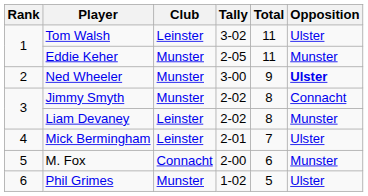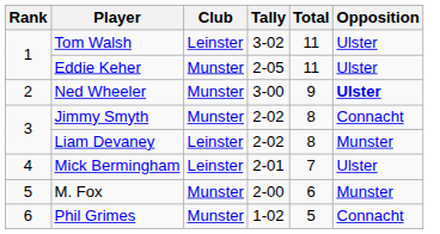 <table class="wikitable">
 <tr>
 <th>Rank</th>
 <th>Player</th>
 <th>Club</th>
 <th>Tally</th>
 <th>Total</th>
 <th>Opposition</th>
 </tr>
 <tr>
 <td rowspan="2" style="text-align:center;">1</td>
 <td><a href='#'>Tom Walsh</a></td>
 <td><a href='#'>Leinster</a></td>
 <td align=center>3-02</td>
 <td align=center>11</td>
 <td><a href='#'>Ulster</a></td>
 </tr>
 <tr>
 <td><a href='#'>Eddie Keher</a></td>
 <td><a href='#'>Munster</a></td>
 <td align=center>2-05</td>
 <td align=center>11</td>
-<td><a href='#'>Munster</a></td>
+<td><a href='#'>Ulster</a></td>
 </tr>
 <tr>
 <td rowspan="1" style="text-align:center;">2</td>
 <td><a href='#'>Ned Wheeler</a></td>
 <td><a href='#'>Munster</a></td>
 <td align=center>3-00</td>
 <td align=center>9</td>
 <td><strong><a href='#'>Ulster</a></strong></td>
 </tr>
 <tr>
 <td rowspan="2" style="text-align:center;">3</td>
 <td><a href='#'>Jimmy Smyth</a></td>
 <td><a href='#'>Munster</a></td>
 <td align=center>2-02</td>
 <td align=center>8</td>
 <td><a href='#'>Connacht</a></td>
 </tr>
 <tr>
 <td><a href='#'>Liam Devaney</a></td>
 <td><a href='#'>Leinster</a></td>
 <td align=center>2-02</td>
 <td align=center>8</td>
 <td><a href='#'>Munster</a></td>
 </tr>
 <tr>
 <td rowspan="1" style="text-align:center;">4</td>
 <td><a href='#'>Mick Bermingham</a></td>
 <td><a href='#'>Leinster</a></td>
 <td align=center>2-01</td>
 <td align=center>7</td>
 <td><a href='#'>Ulster</a></td>
 </tr>
 <tr>
 <td rowspan="1" style="text-align:center;">5</td>
 <td>M. Fox</td>
-<td><a href='#'>Connacht</a></td>
+<td><a href='#'>Munster</a></td>
 <td align=center>2-00</td>
 <td align=center>6</td>
 <td><a href='#'>Munster</a></td>
 </tr>
 <tr>
 <td rowspan="1" style="text-align:center;">6</td>
 <td><a href='#'>Phil Grimes</a></td>
 <td><a href='#'>Munster</a></td>
 <td align=center>1-02</td>
 <td align=center>5</td>
-<td><a href='#'>Ulster</a></td>
+<td><a href='#'>Connacht</a></td>
 </tr>
 </table>
